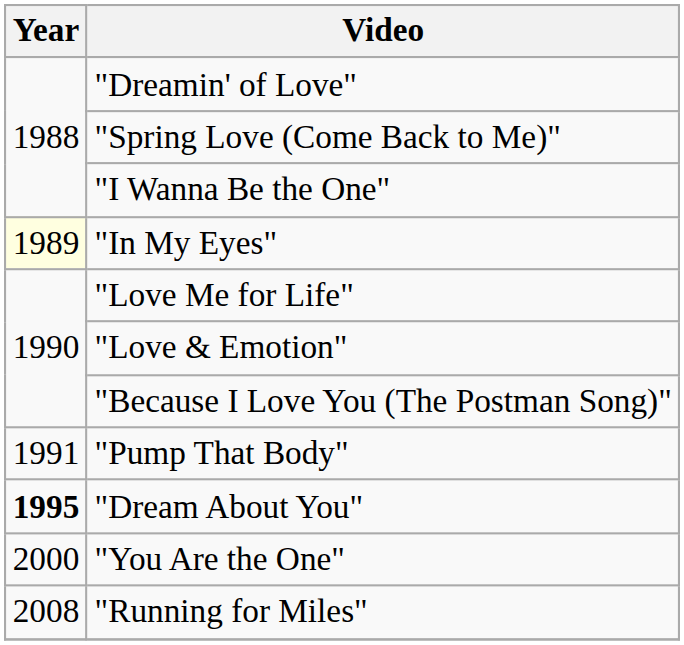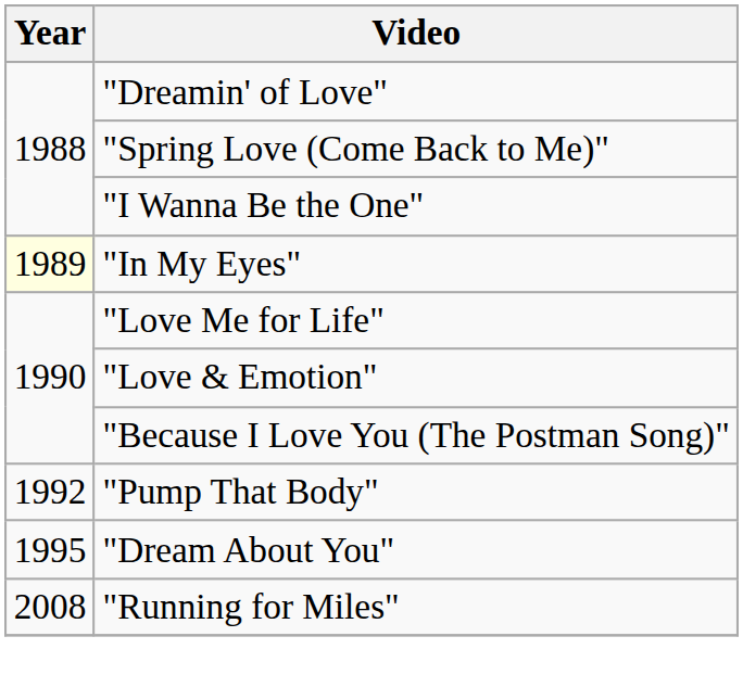 <table class="wikitable">
 <tr>
 <th>Year</th>
 <th>Video</th>
 </tr>
 <tr>
 <td rowspan="3">1988</td>
 <td>"Dreamin' of Love"</td>
 </tr>
 <tr>
 <td>"Spring Love (Come Back to Me)"</td>
 </tr>
 <tr>
 <td>"I Wanna Be the One"</td>
 </tr>
 <tr>
 <td style="background: lightyellow;">1989</td>
 <td>"In My Eyes"</td>
 </tr>
 <tr>
 <td rowspan="3">1990</td>
 <td>"Love Me for Life"</td>
 </tr>
 <tr>
 <td>"Love & Emotion"</td>
 </tr>
 <tr>
 <td>"Because I Love You (The Postman Song)"</td>
 </tr>
 <tr>
-<td>1991</td>
+<td>1992</td>
 <td>"Pump That Body"</td>
 </tr>
 <tr>
-<td><strong>1995</strong></td>
+<td>1995</td>
 <td>"Dream About You"</td>
-</tr>
-<tr>
-<td>2000</td>
-<td>"You Are the One"</td>
 </tr>
 <tr>
 <td>2008</td>
 <td>"Running for Miles"</td>
 </tr>
 <tr>
 </tr>
 </table>
